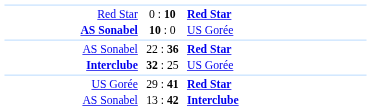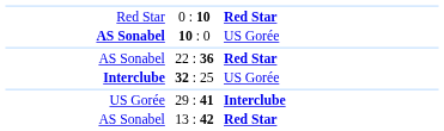 <table style="text-align:center" width=500>
 <tr>
 <th width=30%></th>
 <th width=10%></th>
 <th width=30%></th>
 <th width=10%></th>
 </tr>
 <tr align="left" bgcolor=#D0E7FF>
 <td colspan=4></td>
 </tr>
 <tr>
 <td align="right"><a href='#'>Red Star</a> </td>
 <td>0 : <strong>10</strong></td>
 <td align=left> <strong><a href='#'>Red Star</a></strong></td>
 </tr>
 <tr>
 <td align="right"><strong><a href='#'>AS Sonabel</a></strong> </td>
 <td><strong>10</strong> : 0</td>
 <td align=left> <a href='#'>US Gorée</a></td>
 </tr>
 <tr align="left" bgcolor=#D0E7FF>
 <td colspan=4></td>
 </tr>
 <tr>
 <td align="right"><a href='#'>AS Sonabel</a> </td>
 <td>22 : <strong>36</strong></td>
 <td align=left> <strong><a href='#'>Red Star</a></strong></td>
 </tr>
 <tr>
 <td align="right"><strong><a href='#'>Interclube</a></strong> </td>
 <td><strong>32</strong> : 25</td>
 <td align=left> <a href='#'>US Gorée</a></td>
 </tr>
 <tr align="left" bgcolor=#D0E7FF>
 <td colspan=4></td>
 </tr>
 <tr>
 <td align="right"><a href='#'>US Gorée</a> </td>
 <td>29 : <strong>41</strong></td>
-<td align=left> <strong><a href='#'>Red Star</a></strong></td>
+<td align=left> <strong><a href='#'>Interclube</a></strong></td>
 </tr>
 <tr>
 <td align="right"><a href='#'>AS Sonabel</a> </td>
 <td>13 : <strong>42</strong></td>
-<td align=left> <strong><a href='#'>Interclube</a></strong></td>
+<td align=left> <strong><a href='#'>Red Star</a></strong></td>
 </tr>
 </table>
